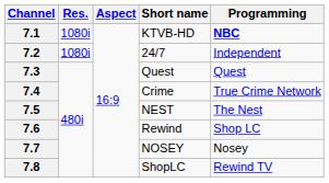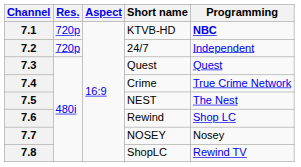 <table class="wikitable">
 <tr>
 <th scope = "col"><a href='#'>Channel</a></th>
 <th scope = "col"><a href='#'>Res.</a></th>
 <th scope = "col"><a href='#'>Aspect</a></th>
 <th scope = "col">Short name</th>
 <th scope = "col">Programming</th>
 </tr>
 <tr>
 <th scope = "row">7.1</th>
-<td><a href='#'>1080i</a></td>
+<td><a href='#'>720p</a></td>
 <td rowspan=8><a href='#'>16:9</a></td>
 <td>KTVB-HD</td>
 <td><strong><a href='#'>NBC</a></strong></td>
 </tr>
 <tr>
 <th scope = "row">7.2</th>
-<td><a href='#'>1080i</a></td>
+<td><a href='#'>720p</a></td>
 <td>24/7</td>
 <td><a href='#'>Independent</a></td>
 </tr>
 <tr>
 <th scope = "row">7.3</th>
 <td rowspan="6"><a href='#'>480i</a></td>
 <td>Quest</td>
 <td><a href='#'>Quest</a></td>
 </tr>
 <tr>
 <th scope = "row">7.4</th>
 <td>Crime</td>
 <td><a href='#'>True Crime Network</a></td>
 </tr>
 <tr>
 <th scope = "row">7.5</th>
 <td>NEST</td>
 <td><a href='#'>The Nest</a></td>
 </tr>
 <tr>
 <th scope = "row">7.6</th>
 <td>Rewind</td>
 <td><a href='#'>Shop LC</a></td>
 </tr>
 <tr>
 <th scope = "row">7.7</th>
 <td>NOSEY</td>
 <td>Nosey</td>
 </tr>
 <tr>
 <th scope = "row">7.8</th>
 <td>ShopLC</td>
 <td><a href='#'>Rewind TV</a></td>
 </tr>
 </table>
